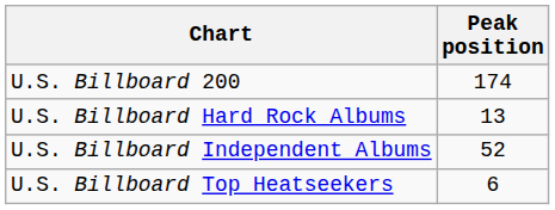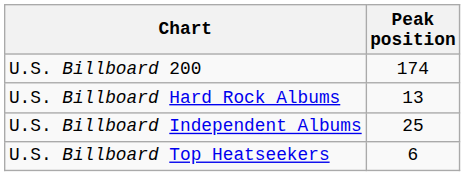 <table class="wikitable sortable">
 <tr>
 <th>Chart</th>
 <th>Peak<br>position</th>
 </tr>
 <tr>
 <td>U.S. <em>Billboard</em> 200</td>
 <td align="center">174</td>
 </tr>
 <tr>
 <td>U.S. <em>Billboard</em> <a href='#'>Hard Rock Albums</a></td>
 <td align="center">13</td>
 </tr>
 <tr>
 <td>U.S. <em>Billboard</em> <a href='#'>Independent Albums</a></td>
-<td align="center">52</td>
+<td align="center">25</td>
 </tr>
 <tr>
 <td>U.S. <em>Billboard</em> <a href='#'>Top Heatseekers</a></td>
 <td align="center">6</td>
 </tr>
 </table>
